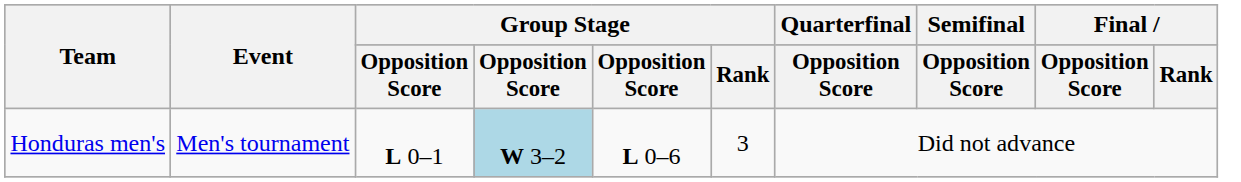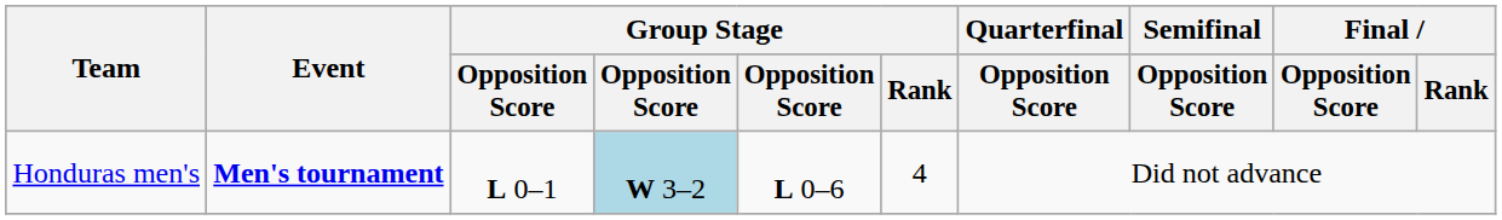 <table class="wikitable" style="font-size:90%">
 <tr>
 <th rowspan=2>Team</th>
 <th rowspan=2>Event</th>
 <th colspan=4>Group Stage</th>
 <th>Quarterfinal</th>
 <th>Semifinal</th>
 <th colspan=2>Final / </th>
 </tr>
 <tr style="font-size:95%">
 <th>Opposition<br>Score</th>
 <th>Opposition<br>Score</th>
 <th>Opposition<br>Score</th>
 <th>Rank</th>
 <th>Opposition<br>Score</th>
 <th>Opposition<br>Score</th>
 <th>Opposition<br>Score</th>
 <th>Rank</th>
 </tr>
 <tr align=center>
 <td align=left><a href='#'>Honduras men's</a></td>
-<td align=left><a href='#'>Men's tournament</a></td>
+<td align=left><strong><a href='#'>Men's tournament</a></strong></td>
 <td><br><strong>L</strong> 0–1</td>
 <td style="background: lightblue;"><br><strong>W</strong> 3–2</td>
 <td><br><strong>L</strong> 0–6</td>
-<td>3</td>
+<td>4</td>
 <td colspan=4>Did not advance</td>
 </tr>
 </table>
